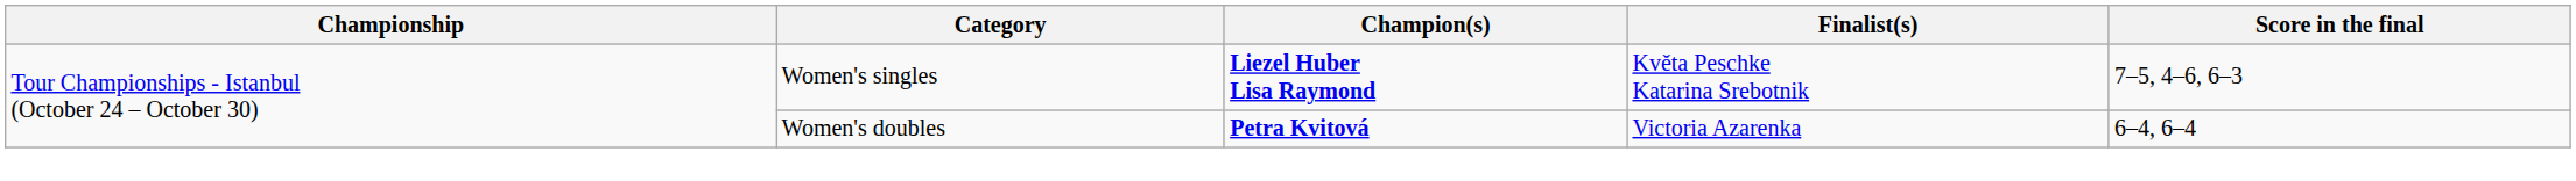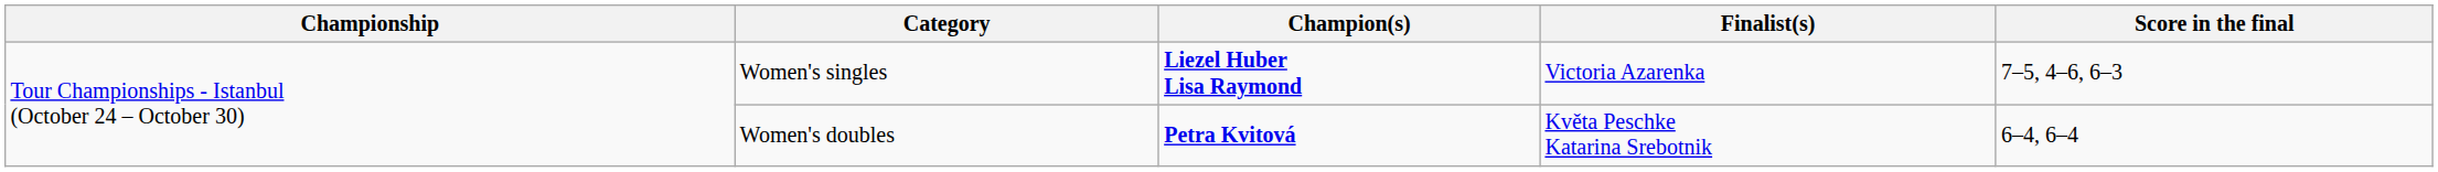 <table class="wikitable" style="font-size:90%;" width=100%>
 <tr>
 <th>Championship</th>
 <th>Category</th>
 <th>Champion(s)</th>
 <th>Finalist(s)</th>
 <th>Score in the final</th>
 </tr>
 <tr>
 <td rowspan="2"><a href='#'>Tour Championships - Istanbul</a><br>(October 24 – October 30)</td>
 <td>Women's singles</td>
 <td> <strong><a href='#'>Liezel Huber</a></strong> <br> <strong><a href='#'>Lisa Raymond</a></strong></td>
-<td> <a href='#'>Květa Peschke</a> <br> <a href='#'>Katarina Srebotnik</a></td>
+<td> <a href='#'>Victoria Azarenka</a></td>
 <td>7–5, 4–6, 6–3</td>
 </tr>
 <tr>
 <td>Women's doubles</td>
 <td> <strong><a href='#'>Petra Kvitová</a></strong></td>
-<td> <a href='#'>Victoria Azarenka</a></td>
+<td> <a href='#'>Květa Peschke</a> <br> <a href='#'>Katarina Srebotnik</a></td>
 <td>6–4, 6–4</td>
 </tr>
 </table>
